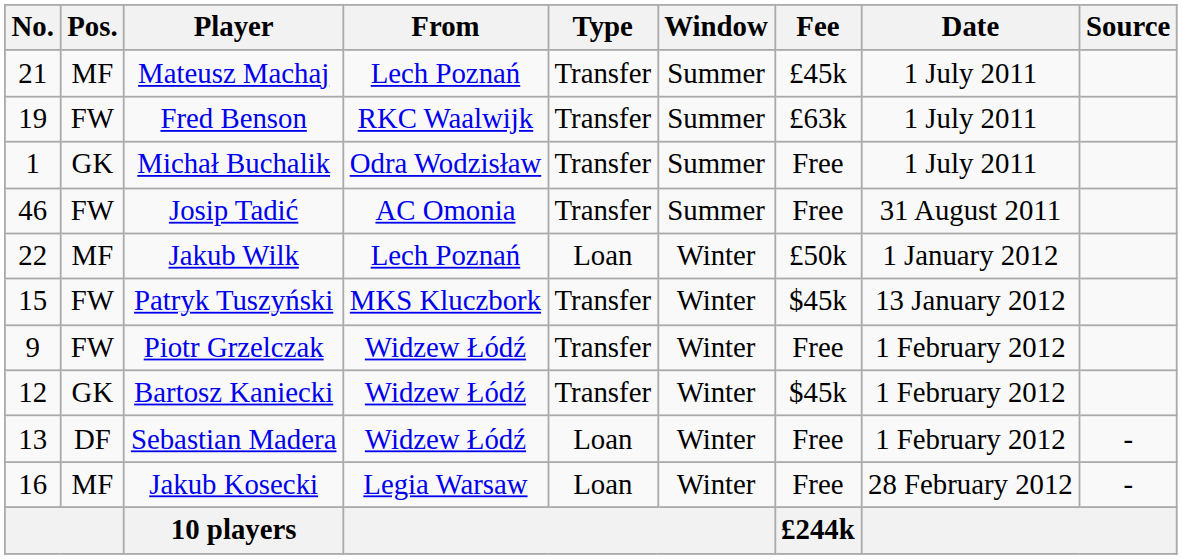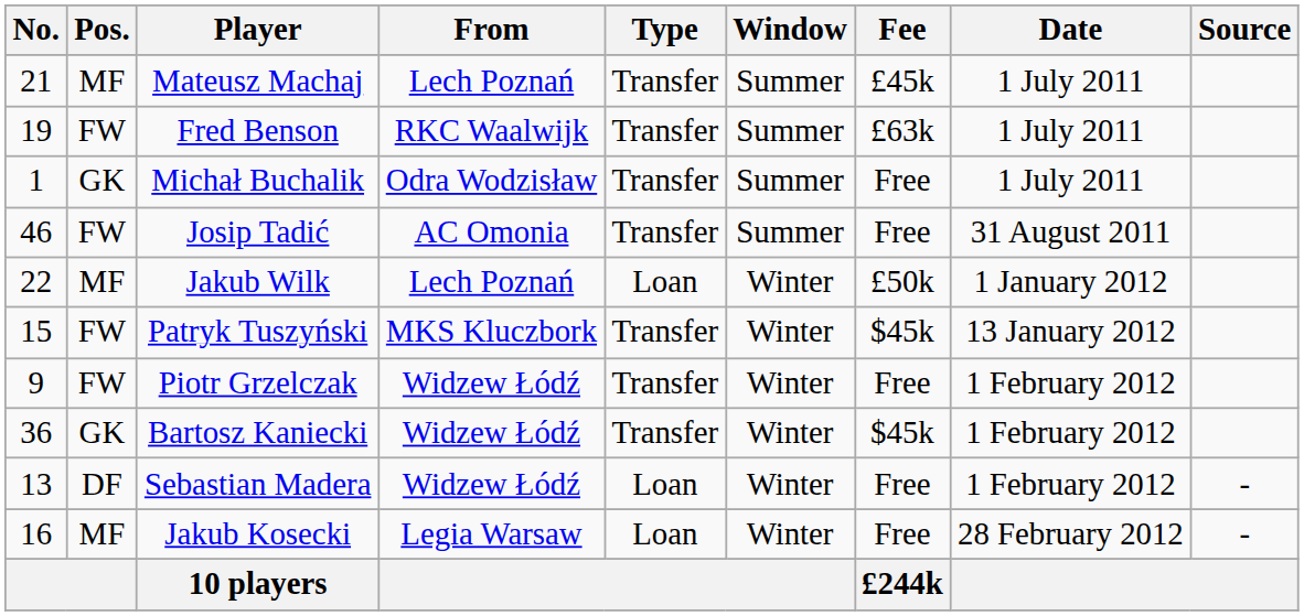 <table class="wikitable" style="text-align: center">
 <tr>
 <th>No.</th>
 <th>Pos.</th>
 <th>Player</th>
 <th>From</th>
 <th>Type</th>
 <th>Window</th>
 <th>Fee</th>
 <th>Date</th>
 <th>Source</th>
 </tr>
 <tr>
 <td>21</td>
 <td>MF</td>
 <td><a href='#'>Mateusz Machaj</a></td>
 <td><a href='#'>Lech Poznań</a></td>
 <td>Transfer</td>
 <td>Summer</td>
 <td>£45k</td>
 <td>1 July 2011</td>
 <td></td>
 </tr>
 <tr>
 <td>19</td>
 <td>FW</td>
 <td><a href='#'>Fred Benson</a></td>
 <td><a href='#'>RKC Waalwijk</a></td>
 <td>Transfer</td>
 <td>Summer</td>
 <td>£63k</td>
 <td>1 July 2011</td>
 <td></td>
 </tr>
 <tr>
 <td>1</td>
 <td>GK</td>
 <td><a href='#'>Michał Buchalik</a></td>
 <td><a href='#'>Odra Wodzisław</a></td>
 <td>Transfer</td>
 <td>Summer</td>
 <td>Free</td>
 <td>1 July 2011</td>
 <td></td>
 </tr>
 <tr>
 <td>46</td>
 <td>FW</td>
 <td><a href='#'>Josip Tadić</a></td>
 <td><a href='#'>AC Omonia</a></td>
 <td>Transfer</td>
 <td>Summer</td>
 <td>Free</td>
 <td>31 August 2011</td>
 <td></td>
 </tr>
 <tr>
 <td>22</td>
 <td>MF</td>
 <td><a href='#'>Jakub Wilk</a></td>
 <td><a href='#'>Lech Poznań</a></td>
 <td>Loan</td>
 <td>Winter</td>
 <td>£50k</td>
 <td>1 January 2012</td>
 <td></td>
 </tr>
 <tr>
 <td>15</td>
 <td>FW</td>
 <td><a href='#'>Patryk Tuszyński</a></td>
 <td><a href='#'>MKS Kluczbork</a></td>
 <td>Transfer</td>
 <td>Winter</td>
 <td>$45k</td>
 <td>13 January 2012</td>
 <td></td>
 </tr>
 <tr>
 <td>9</td>
 <td>FW</td>
 <td><a href='#'>Piotr Grzelczak</a></td>
 <td><a href='#'>Widzew Łódź</a></td>
 <td>Transfer</td>
 <td>Winter</td>
 <td>Free</td>
 <td>1 February 2012</td>
 <td></td>
 </tr>
 <tr>
-<td>12</td>
+<td>36</td>
 <td>GK</td>
 <td><a href='#'>Bartosz Kaniecki</a></td>
 <td><a href='#'>Widzew Łódź</a></td>
 <td>Transfer</td>
 <td>Winter</td>
 <td>$45k</td>
 <td>1 February 2012</td>
 <td></td>
 </tr>
 <tr>
 <td>13</td>
 <td>DF</td>
 <td><a href='#'>Sebastian Madera</a></td>
 <td><a href='#'>Widzew Łódź</a></td>
 <td>Loan</td>
 <td>Winter</td>
 <td>Free</td>
 <td>1 February 2012</td>
 <td>-</td>
 </tr>
 <tr>
 <td>16</td>
 <td>MF</td>
 <td><a href='#'>Jakub Kosecki</a></td>
 <td><a href='#'>Legia Warsaw</a></td>
 <td>Loan</td>
 <td>Winter</td>
 <td>Free</td>
 <td>28 February 2012</td>
 <td>-</td>
 </tr>
 <tr>
 <th colspan=2></th>
 <th>10 players</th>
 <th colspan=3></th>
 <th>£244k</th>
 <th colspan=2></th>
 </tr>
 </table>
